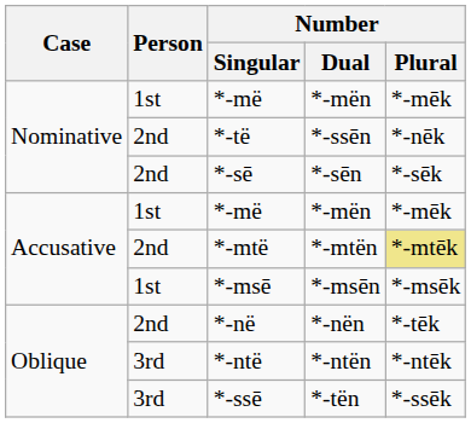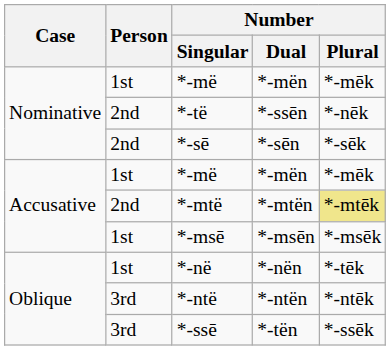 <table class="wikitable">
 <tr>
 <th rowspan="2">Case</th>
 <th rowspan="2">Person</th>
 <th colspan="3">Number</th>
 </tr>
 <tr>
 <th>Singular</th>
 <th>Dual</th>
 <th>Plural</th>
 </tr>
 <tr>
 <td rowspan="3">Nominative</td>
 <td>1st</td>
 <td>*-më</td>
 <td>*-mën</td>
 <td>*-mēk</td>
 </tr>
 <tr>
 <td>2nd</td>
 <td>*-të</td>
 <td>*-ssēn</td>
 <td>*-nēk</td>
 </tr>
 <tr>
 <td>2nd</td>
 <td>*-sē</td>
 <td>*-sēn</td>
 <td>*-sēk</td>
 </tr>
 <tr>
 <td rowspan="3">Accusative</td>
 <td>1st</td>
 <td>*-më</td>
 <td>*-mën</td>
 <td>*-mēk</td>
 </tr>
 <tr>
 <td>2nd</td>
 <td>*-mtë</td>
 <td>*-mtën</td>
 <td style="background: khaki;">*-mtēk</td>
 </tr>
 <tr>
 <td>1st</td>
 <td>*-msē</td>
 <td>*-msēn</td>
 <td>*-msēk</td>
 </tr>
 <tr>
 <td rowspan="3">Oblique</td>
-<td>2nd</td>
+<td>1st</td>
 <td>*-në</td>
 <td>*-nën</td>
 <td>*-tēk</td>
 </tr>
 <tr>
 <td>3rd</td>
 <td>*-ntë</td>
 <td>*-ntën</td>
 <td>*-ntēk</td>
 </tr>
 <tr>
 <td>3rd</td>
 <td>*-ssē</td>
 <td>*-tën</td>
 <td>*-ssēk</td>
 </tr>
 </table>
